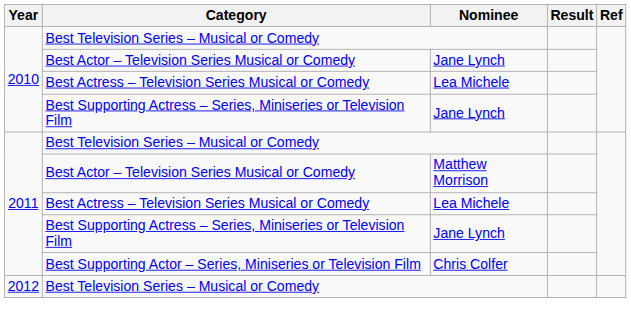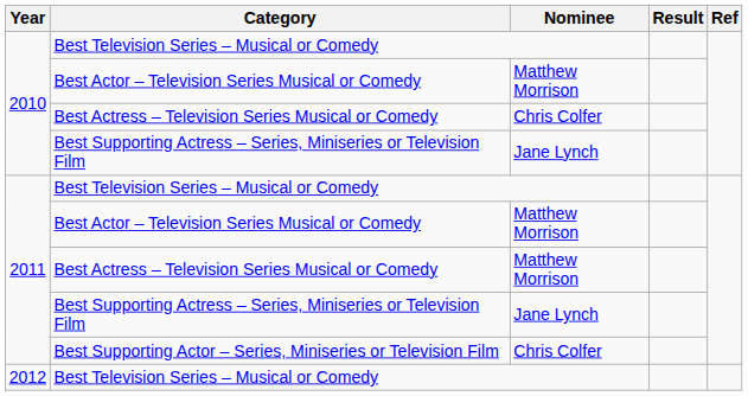 <table class="wikitable" width=80%>
 <tr>
 <th>Year</th>
 <th>Category</th>
 <th>Nominee</th>
 <th>Result</th>
 <th>Ref</th>
 </tr>
 <tr>
 <td rowspan="4" align="center"><a href='#'>2010</a></td>
 <td colspan="2"><a href='#'>Best Television Series – Musical or Comedy</a></td>
 <td></td>
 <td rowspan="4" align="center"></td>
 </tr>
 <tr>
 <td><a href='#'>Best Actor – Television Series Musical or Comedy</a></td>
-<td><a href='#'>Jane Lynch</a></td>
+<td><a href='#'>Matthew Morrison</a></td>
 <td></td>
 </tr>
 <tr>
 <td><a href='#'>Best Actress – Television Series Musical or Comedy</a></td>
-<td><a href='#'>Lea Michele</a></td>
+<td><a href='#'>Chris Colfer</a></td>
 <td></td>
 </tr>
 <tr>
 <td><a href='#'>Best Supporting Actress – Series, Miniseries or Television Film</a></td>
 <td><a href='#'>Jane Lynch</a></td>
 <td></td>
 </tr>
 <tr>
 <td rowspan="5" align="center"><a href='#'>2011</a></td>
 <td colspan="2"><a href='#'>Best Television Series – Musical or Comedy</a></td>
 <td></td>
 <td rowspan="5" align="center"></td>
 </tr>
 <tr>
 <td><a href='#'>Best Actor – Television Series Musical or Comedy</a></td>
 <td><a href='#'>Matthew Morrison</a></td>
 <td></td>
 </tr>
 <tr>
 <td><a href='#'>Best Actress – Television Series Musical or Comedy</a></td>
-<td><a href='#'>Lea Michele</a></td>
+<td><a href='#'>Matthew Morrison</a></td>
 <td></td>
 </tr>
 <tr>
 <td><a href='#'>Best Supporting Actress – Series, Miniseries or Television Film</a></td>
 <td><a href='#'>Jane Lynch</a></td>
 <td></td>
 </tr>
 <tr>
 <td><a href='#'>Best Supporting Actor – Series, Miniseries or Television Film</a></td>
 <td><a href='#'>Chris Colfer</a></td>
 <td></td>
 </tr>
 <tr>
 <td align="center"><a href='#'>2012</a></td>
 <td colspan="2"><a href='#'>Best Television Series – Musical or Comedy</a></td>
 <td></td>
 <td align="center"></td>
 </tr>
 </table>
